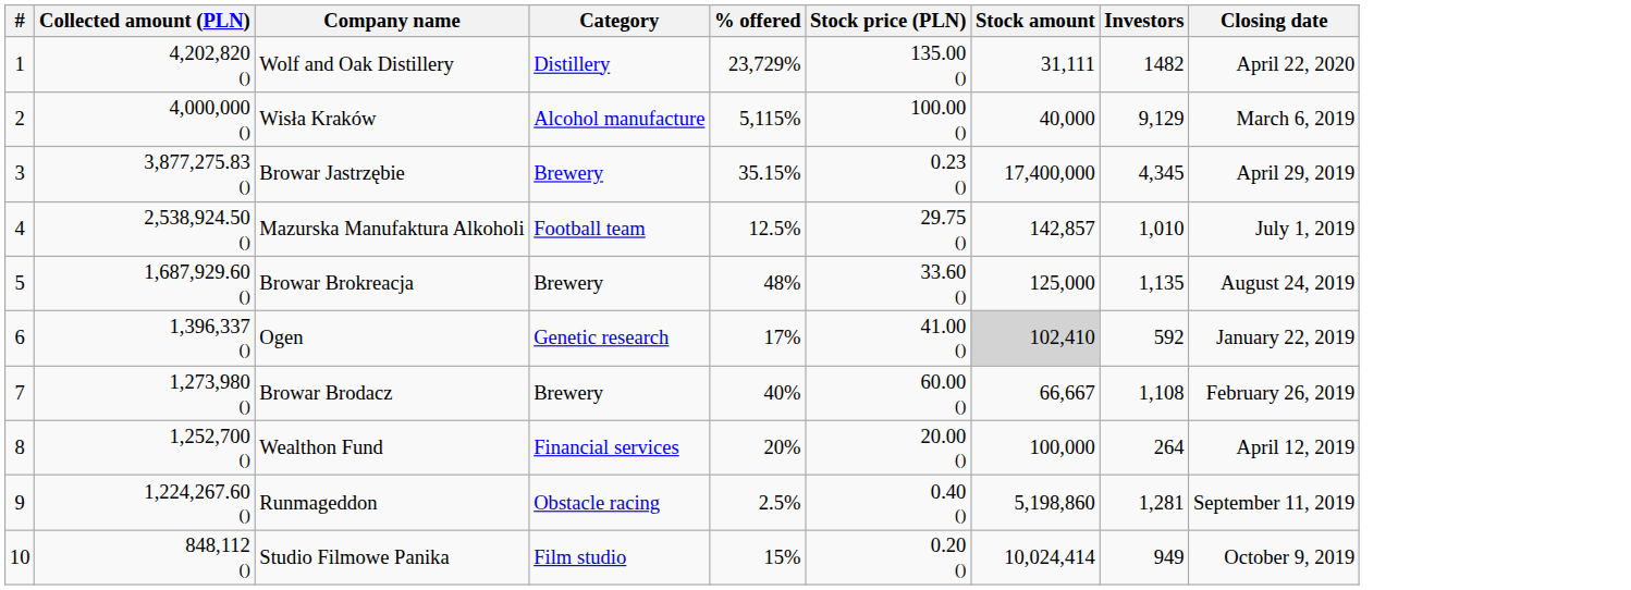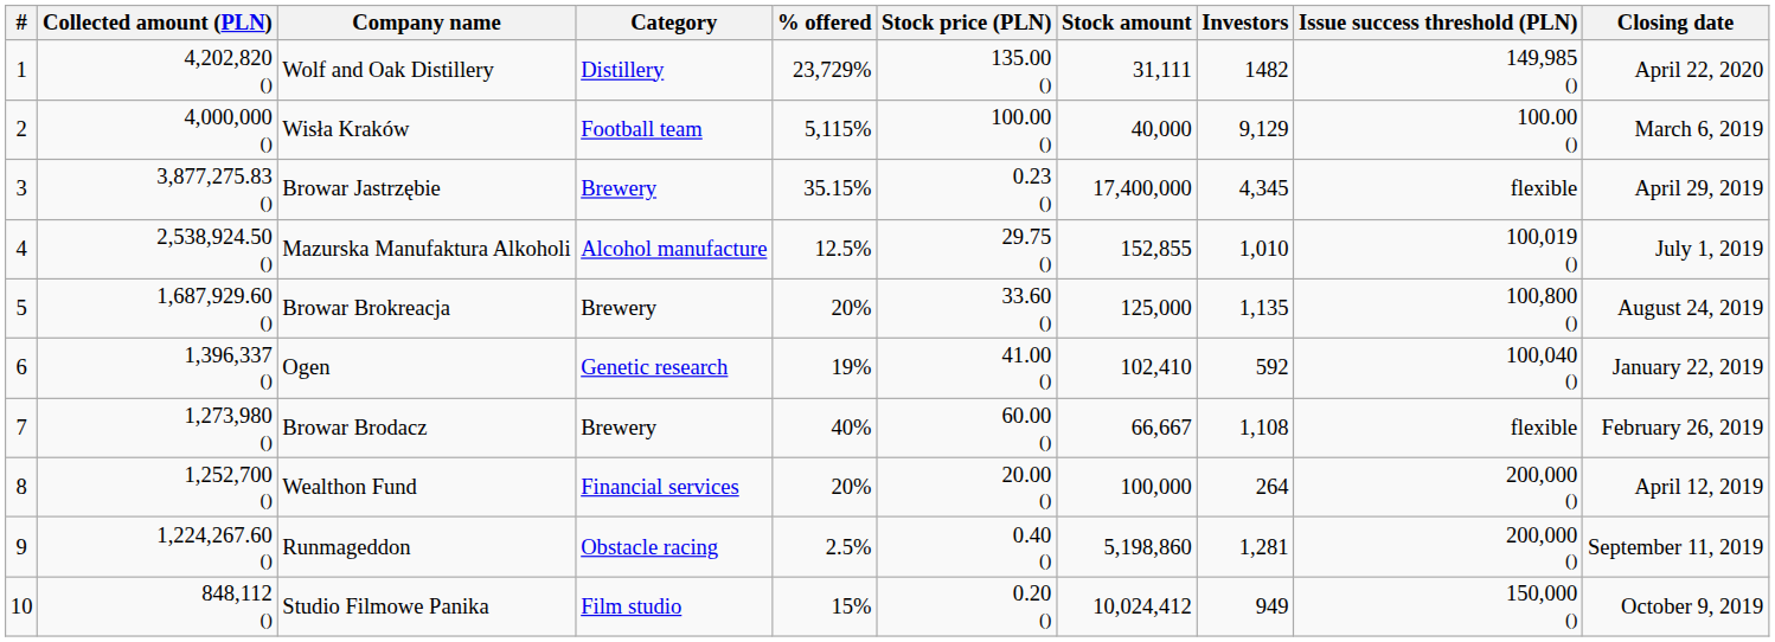 <table class="wikitable">
 <tr>
 <th>#</th>
 <th>Collected amount (<a href='#'>PLN</a>)</th>
 <th>Company name</th>
 <th>Category</th>
 <th>% offered</th>
 <th>Stock price (PLN)</th>
 <th>Stock amount</th>
 <th>Investors</th>
+<th>Issue success threshold (PLN)</th>
 <th>Closing date</th>
 </tr>
 <tr>
 <td style="text-align:center;">1</td>
 <td style="text-align:right;">4,202,820<br><small>()</small></td>
 <td>Wolf and Oak Distillery</td>
 <td><a href='#'>Distillery</a></td>
 <td style="text-align:right;">23,729%</td>
 <td style="text-align:right;">135.00<br><small>()</small></td>
 <td style="text-align:right;">31,111</td>
 <td style="text-align:right;">1482</td>
+<td style="text-align:right;">149,985<br><small>()</small></td>
 <td style="text-align:right;">April 22, 2020</td>
 </tr>
 <tr>
 <td style="text-align:center;">2</td>
 <td style="text-align:right;">4,000,000<br><small>()</small></td>
 <td>Wisła Kraków</td>
-<td><a href='#'>Alcohol manufacture</a></td>
+<td><a href='#'>Football team</a></td>
 <td style="text-align:right;">5,115%</td>
 <td style="text-align:right;">100.00<br><small>()</small></td>
 <td style="text-align:right;">40,000</td>
 <td style="text-align:right;">9,129</td>
+<td style="text-align:right;">100.00<br><small>()</small></td>
 <td style="text-align:right;">March 6, 2019</td>
 </tr>
 <tr>
 <td style="text-align:center;">3</td>
 <td style="text-align:right;">3,877,275.83<br><small>()</small></td>
 <td>Browar Jastrzębie</td>
 <td><a href='#'>Brewery</a></td>
 <td style="text-align:right;">35.15%</td>
 <td style="text-align:right;">0.23<br><small>()</small></td>
 <td style="text-align:right;">17,400,000</td>
 <td style="text-align:right;">4,345</td>
+<td style="text-align:right;">flexible</td>
 <td style="text-align:right;">April 29, 2019</td>
 </tr>
 <tr>
 <td style="text-align:center;">4</td>
 <td style="text-align:right;">2,538,924.50<br><small>()</small></td>
 <td>Mazurska Manufaktura Alkoholi</td>
-<td><a href='#'>Football team</a></td>
+<td><a href='#'>Alcohol manufacture</a></td>
 <td style="text-align:right;">12.5%</td>
 <td style="text-align:right;">29.75<br><small>()</small></td>
-<td style="text-align:right;">142,857</td>
+<td style="text-align:right;">152,855</td>
 <td style="text-align:right;">1,010</td>
+<td style="text-align:right;">100,019<br><small>()</small></td>
 <td style="text-align:right;">July 1, 2019</td>
 </tr>
 <tr>
 <td style="text-align:center;">5</td>
 <td style="text-align:right;">1,687,929.60<br><small>()</small></td>
 <td>Browar Brokreacja</td>
 <td>Brewery</td>
-<td style="text-align:right;">48%</td>
+<td style="text-align:right;">20%</td>
 <td style="text-align:right;">33.60<br><small>()</small></td>
 <td style="text-align:right;">125,000</td>
 <td style="text-align:right;">1,135</td>
+<td style="text-align:right;">100,800<br><small>()</small></td>
 <td style="text-align:right;">August 24, 2019</td>
 </tr>
 <tr>
 <td style="text-align:center;">6</td>
 <td style="text-align:right;">1,396,337<br><small>()</small></td>
 <td>Ogen</td>
 <td><a href='#'>Genetic research</a></td>
-<td style="text-align:right;">17%</td>
+<td style="text-align:right;">19%</td>
 <td style="text-align:right;">41.00<br><small>()</small></td>
-<td style="background: lightgrey; text-align:right;">102,410</td>
+<td style="text-align:right;">102,410</td>
 <td style="text-align:right;">592</td>
+<td style="text-align:right;">100,040<br><small>()</small></td>
 <td style="text-align:right;">January 22, 2019</td>
 </tr>
 <tr>
 <td style="text-align:center;">7</td>
 <td style="text-align:right;">1,273,980<br><small>()</small></td>
 <td>Browar Brodacz</td>
 <td>Brewery</td>
 <td style="text-align:right;">40%</td>
 <td style="text-align:right;">60.00<br><small>()</small></td>
 <td style="text-align:right;">66,667</td>
 <td style="text-align:right;">1,108</td>
+<td style="text-align:right;">flexible</td>
 <td style="text-align:right;">February 26, 2019</td>
 </tr>
 <tr>
 <td style="text-align:center;">8</td>
 <td style="text-align:right;">1,252,700<br><small>()</small></td>
 <td>Wealthon Fund</td>
 <td><a href='#'>Financial services</a></td>
 <td style="text-align:right;">20%</td>
 <td style="text-align:right;">20.00<br><small>()</small></td>
 <td style="text-align:right;">100,000</td>
 <td style="text-align:right;">264</td>
+<td style="text-align:right;">200,000<br><small>()</small></td>
 <td style="text-align:right;">April 12, 2019</td>
 </tr>
 <tr>
 <td style="text-align:center;">9</td>
 <td style="text-align:right;">1,224,267.60<br><small>()</small></td>
 <td>Runmageddon</td>
 <td><a href='#'>Obstacle racing</a></td>
 <td style="text-align:right;">2.5%</td>
 <td style="text-align:right;">0.40<br><small>()</small></td>
 <td style="text-align:right;">5,198,860</td>
 <td style="text-align:right;">1,281</td>
+<td style="text-align:right;">200,000<br><small>()</small></td>
 <td style="text-align:right;">September 11, 2019</td>
 </tr>
 <tr>
 <td style="text-align:center;">10</td>
 <td style="text-align:right;">848,112<br><small>()</small></td>
 <td>Studio Filmowe Panika</td>
 <td><a href='#'>Film studio</a></td>
 <td style="text-align:right;">15%</td>
 <td style="text-align:right;">0.20<br><small>()</small></td>
-<td style="text-align:right;">10,024,414</td>
+<td style="text-align:right;">10,024,412</td>
 <td style="text-align:right;">949</td>
+<td style="text-align:right;">150,000<br><small>()</small></td>
 <td style="text-align:right;">October 9, 2019</td>
 </tr>
 </table>
